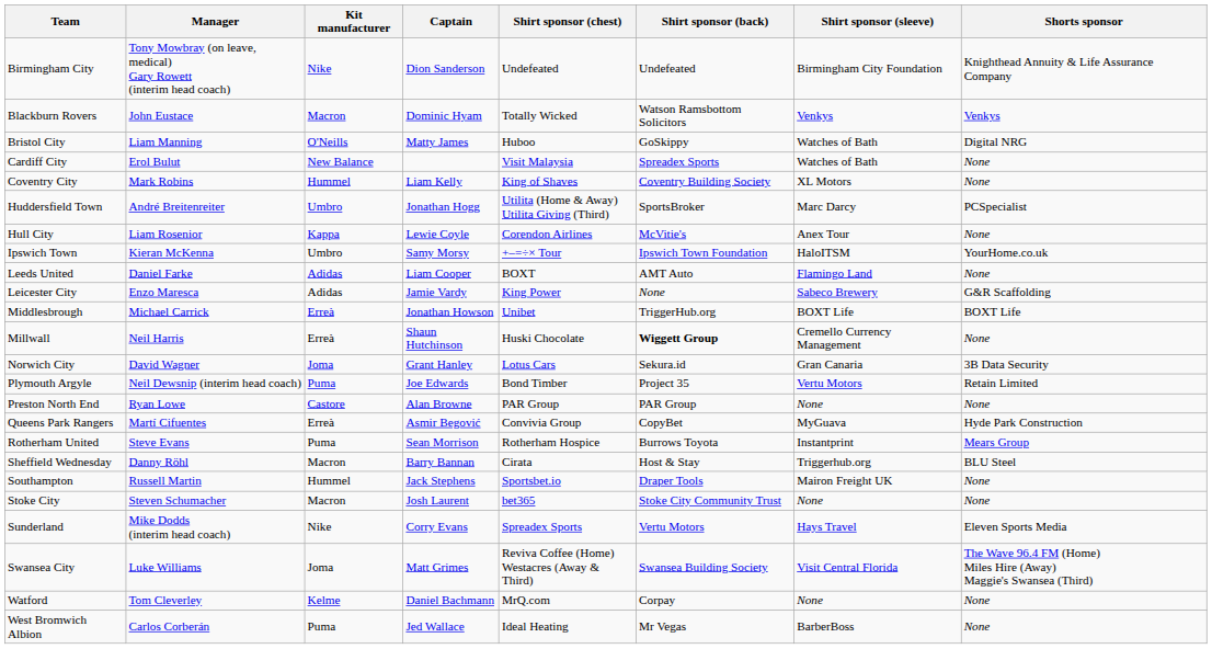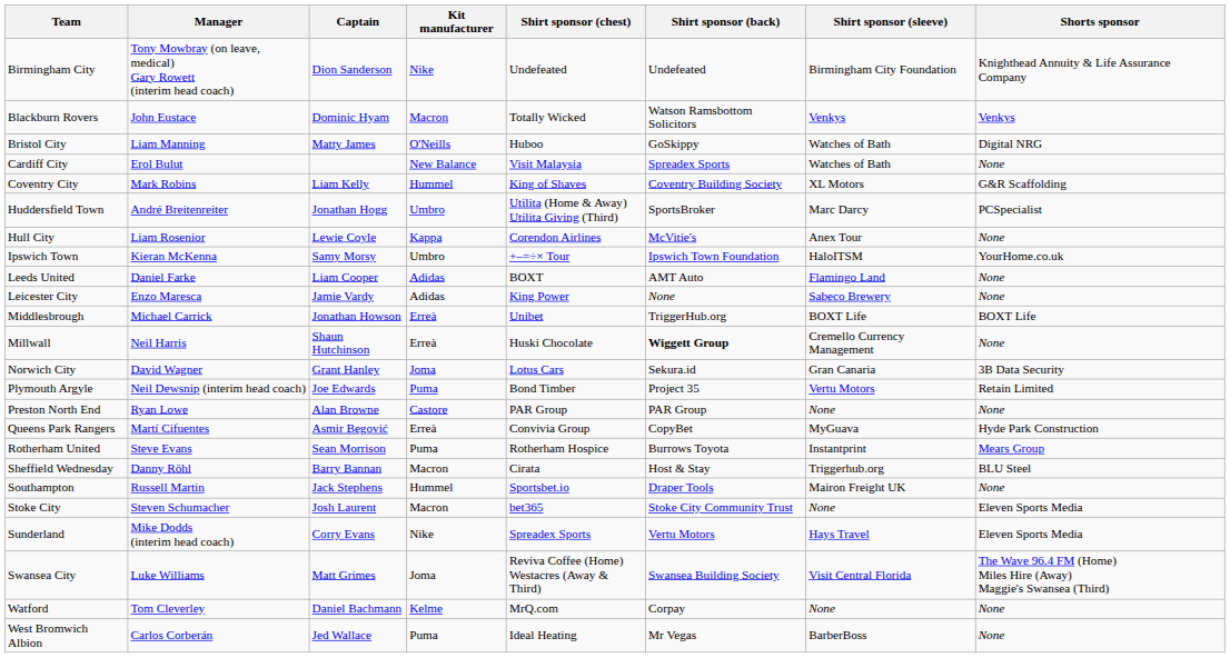 <table class="wikitable sortable">
 <tr>
 <th>Team</th>
 <th>Manager</th>
+<th>Captain</th>
 <th>Kit manufacturer</th>
-<th>Captain</th>
 <th>Shirt sponsor (chest)</th>
 <th>Shirt sponsor (back)</th>
 <th>Shirt sponsor (sleeve)</th>
 <th>Shorts sponsor</th>
 </tr>
 <tr>
 <td>Birmingham City</td>
 <td> <a href='#'>Tony Mowbray</a> (on leave, medical)<br> <a href='#'>Gary Rowett</a> <br> (interim head coach)</td>
+<td> <a href='#'>Dion Sanderson</a></td>
 <td> <a href='#'>Nike</a></td>
-<td> <a href='#'>Dion Sanderson</a></td>
 <td>Undefeated</td>
 <td>Undefeated</td>
 <td>Birmingham City Foundation</td>
 <td>Knighthead Annuity & Life Assurance Company</td>
 </tr>
 <tr>
 <td>Blackburn Rovers</td>
 <td> <a href='#'>John Eustace</a></td>
+<td> <a href='#'>Dominic Hyam</a></td>
 <td> <a href='#'>Macron</a></td>
-<td> <a href='#'>Dominic Hyam</a></td>
 <td>Totally Wicked</td>
 <td>Watson Ramsbottom Solicitors</td>
 <td><a href='#'>Venkys</a></td>
 <td><a href='#'>Venkys</a></td>
 </tr>
 <tr>
 <td>Bristol City</td>
 <td> <a href='#'>Liam Manning</a></td>
+<td> <a href='#'>Matty James</a></td>
 <td> <a href='#'>O'Neills</a></td>
-<td> <a href='#'>Matty James</a></td>
 <td>Huboo</td>
 <td>GoSkippy</td>
 <td>Watches of Bath</td>
 <td>Digital NRG</td>
 </tr>
 <tr>
 <td>Cardiff City</td>
 <td> <a href='#'>Erol Bulut</a></td>
+<td> </td>
 <td> <a href='#'>New Balance</a></td>
-<td> </td>
 <td><a href='#'>Visit Malaysia</a></td>
 <td><a href='#'>Spreadex Sports</a></td>
 <td>Watches of Bath</td>
 <td><em>None</em></td>
 </tr>
 <tr>
 <td>Coventry City</td>
 <td> <a href='#'>Mark Robins</a></td>
+<td> <a href='#'>Liam Kelly</a></td>
 <td> <a href='#'>Hummel</a></td>
-<td> <a href='#'>Liam Kelly</a></td>
 <td><a href='#'>King of Shaves</a></td>
 <td><a href='#'>Coventry Building Society</a></td>
 <td>XL Motors</td>
-<td><em>None</em></td>
+<td>G&R Scaffolding</td>
 </tr>
 <tr>
 <td>Huddersfield Town</td>
 <td> <a href='#'>André Breitenreiter</a></td>
+<td> <a href='#'>Jonathan Hogg</a></td>
 <td> <a href='#'>Umbro</a></td>
-<td> <a href='#'>Jonathan Hogg</a></td>
 <td><a href='#'>Utilita</a> (Home & Away)<br><a href='#'>Utilita Giving</a> (Third)</td>
 <td>SportsBroker</td>
 <td>Marc Darcy</td>
 <td>PCSpecialist</td>
 </tr>
 <tr>
 <td>Hull City</td>
 <td> <a href='#'>Liam Rosenior</a></td>
+<td> <a href='#'>Lewie Coyle</a></td>
 <td> <a href='#'>Kappa</a></td>
-<td> <a href='#'>Lewie Coyle</a></td>
 <td><a href='#'>Corendon Airlines</a></td>
 <td><a href='#'>McVitie's</a></td>
 <td>Anex Tour</td>
 <td><em>None</em></td>
 </tr>
 <tr>
 <td>Ipswich Town</td>
 <td> <a href='#'>Kieran McKenna</a></td>
+<td> <a href='#'>Samy Morsy</a></td>
 <td> Umbro</td>
-<td> <a href='#'>Samy Morsy</a></td>
 <td><a href='#'>+–=÷× Tour</a></td>
 <td><a href='#'>Ipswich Town Foundation</a></td>
 <td>HaloITSM</td>
 <td>YourHome.co.uk</td>
 </tr>
 <tr>
 <td>Leeds United</td>
 <td> <a href='#'>Daniel Farke</a></td>
+<td> <a href='#'>Liam Cooper</a></td>
 <td> <a href='#'>Adidas</a></td>
-<td> <a href='#'>Liam Cooper</a></td>
 <td>BOXT</td>
 <td>AMT Auto</td>
 <td><a href='#'>Flamingo Land</a></td>
 <td><em>None</em></td>
 </tr>
 <tr>
 <td>Leicester City</td>
 <td> <a href='#'>Enzo Maresca</a></td>
+<td> <a href='#'>Jamie Vardy</a></td>
 <td> Adidas</td>
-<td> <a href='#'>Jamie Vardy</a></td>
 <td><a href='#'>King Power</a></td>
 <td><em>None</em></td>
 <td><a href='#'>Sabeco Brewery</a></td>
-<td>G&R Scaffolding</td>
+<td><em>None</em></td>
 </tr>
 <tr>
 <td>Middlesbrough</td>
 <td> <a href='#'>Michael Carrick</a></td>
+<td> <a href='#'>Jonathan Howson</a></td>
 <td> <a href='#'>Erreà</a></td>
-<td> <a href='#'>Jonathan Howson</a></td>
 <td><a href='#'>Unibet</a></td>
 <td>TriggerHub.org</td>
 <td>BOXT Life</td>
 <td>BOXT Life</td>
 </tr>
 <tr>
 <td>Millwall</td>
 <td> <a href='#'>Neil Harris</a></td>
+<td> <a href='#'>Shaun Hutchinson</a></td>
 <td> Erreà</td>
-<td> <a href='#'>Shaun Hutchinson</a></td>
 <td>Huski Chocolate</td>
 <td><strong>Wiggett Group</strong></td>
 <td>Cremello Currency Management</td>
 <td><em>None</em></td>
 </tr>
 <tr>
 <td>Norwich City</td>
 <td> <a href='#'>David Wagner</a></td>
+<td> <a href='#'>Grant Hanley</a></td>
 <td> <a href='#'>Joma</a></td>
-<td> <a href='#'>Grant Hanley</a></td>
 <td><a href='#'>Lotus Cars</a></td>
 <td>Sekura.id</td>
 <td>Gran Canaria</td>
 <td>3B Data Security</td>
 </tr>
 <tr>
 <td>Plymouth Argyle</td>
 <td> <a href='#'>Neil Dewsnip</a> (interim head coach)</td>
+<td> <a href='#'>Joe Edwards</a></td>
 <td> <a href='#'>Puma</a></td>
-<td> <a href='#'>Joe Edwards</a></td>
 <td>Bond Timber</td>
 <td>Project 35</td>
 <td><a href='#'>Vertu Motors</a></td>
 <td>Retain Limited</td>
 </tr>
 <tr>
 <td>Preston North End</td>
 <td> <a href='#'>Ryan Lowe</a></td>
+<td> <a href='#'>Alan Browne</a></td>
 <td> <a href='#'>Castore</a></td>
-<td> <a href='#'>Alan Browne</a></td>
 <td>PAR Group</td>
 <td>PAR Group</td>
 <td><em>None</em></td>
 <td><em>None</em></td>
 </tr>
 <tr>
 <td>Queens Park Rangers</td>
 <td> <a href='#'>Martí Cifuentes</a></td>
+<td> <a href='#'>Asmir Begović</a></td>
 <td> Erreà</td>
-<td> <a href='#'>Asmir Begović</a></td>
 <td>Convivia Group</td>
 <td>CopyBet</td>
 <td>MyGuava</td>
 <td>Hyde Park Construction</td>
 </tr>
 <tr>
 <td>Rotherham United</td>
 <td> <a href='#'>Steve Evans</a></td>
+<td> <a href='#'>Sean Morrison</a></td>
 <td> Puma</td>
-<td> <a href='#'>Sean Morrison</a></td>
 <td>Rotherham Hospice</td>
 <td>Burrows Toyota</td>
 <td>Instantprint</td>
 <td><a href='#'>Mears Group</a></td>
 </tr>
 <tr>
 <td>Sheffield Wednesday</td>
 <td> <a href='#'>Danny Röhl</a></td>
+<td> <a href='#'>Barry Bannan</a></td>
 <td> Macron</td>
-<td> <a href='#'>Barry Bannan</a></td>
 <td>Cirata</td>
 <td>Host & Stay</td>
 <td>Triggerhub.org</td>
 <td>BLU Steel</td>
 </tr>
 <tr>
 <td>Southampton</td>
 <td> <a href='#'>Russell Martin</a></td>
+<td> <a href='#'>Jack Stephens</a></td>
 <td> Hummel</td>
-<td> <a href='#'>Jack Stephens</a></td>
 <td><a href='#'>Sportsbet.io</a></td>
 <td><a href='#'>Draper Tools</a></td>
 <td>Mairon Freight UK</td>
 <td><em>None</em></td>
 </tr>
 <tr>
 <td>Stoke City</td>
 <td> <a href='#'>Steven Schumacher</a></td>
+<td> <a href='#'>Josh Laurent</a></td>
 <td> Macron</td>
-<td> <a href='#'>Josh Laurent</a></td>
 <td><a href='#'>bet365</a></td>
 <td><a href='#'>Stoke City Community Trust</a></td>
 <td><em>None</em></td>
-<td><em>None</em></td>
+<td>Eleven Sports Media</td>
 </tr>
 <tr>
 <td>Sunderland</td>
 <td> <a href='#'>Mike Dodds</a> <br> (interim head coach)</td>
+<td> <a href='#'>Corry Evans</a></td>
 <td> Nike</td>
-<td> <a href='#'>Corry Evans</a></td>
 <td><a href='#'>Spreadex Sports</a></td>
 <td><a href='#'>Vertu Motors</a></td>
 <td><a href='#'>Hays Travel</a></td>
 <td>Eleven Sports Media</td>
 </tr>
 <tr>
 <td>Swansea City</td>
 <td> <a href='#'>Luke Williams</a></td>
+<td> <a href='#'>Matt Grimes</a></td>
 <td> Joma</td>
-<td> <a href='#'>Matt Grimes</a></td>
 <td>Reviva Coffee (Home)<br>Westacres (Away & Third)</td>
 <td><a href='#'>Swansea Building Society</a></td>
 <td><a href='#'>Visit Central Florida</a></td>
 <td><a href='#'>The Wave 96.4 FM</a> (Home)<br>Miles Hire (Away)<br>Maggie's Swansea (Third)</td>
 </tr>
 <tr>
 <td>Watford</td>
 <td> <a href='#'>Tom Cleverley</a></td>
+<td> <a href='#'>Daniel Bachmann</a></td>
 <td> <a href='#'>Kelme</a></td>
-<td> <a href='#'>Daniel Bachmann</a></td>
 <td>MrQ.com</td>
 <td>Corpay</td>
 <td><em>None</em></td>
 <td><em>None</em></td>
 </tr>
 <tr>
 <td>West Bromwich Albion</td>
 <td> <a href='#'>Carlos Corberán</a></td>
+<td> <a href='#'>Jed Wallace</a></td>
 <td> Puma</td>
-<td> <a href='#'>Jed Wallace</a></td>
 <td>Ideal Heating</td>
 <td>Mr Vegas</td>
 <td>BarberBoss</td>
 <td><em>None</em></td>
 </tr>
 </table>
